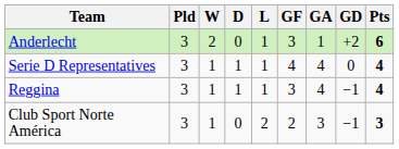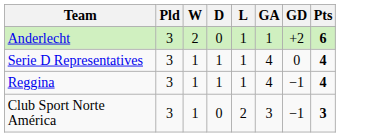 <table class=wikitable style="text-align:center">
 <tr>
 <th width=165>Team</th>
 <th width=20>Pld</th>
 <th width=20>W</th>
 <th width=20>D</th>
 <th width=20>L</th>
-<th width=20>GF</th>
 <th width=20>GA</th>
 <th width=20>GD</th>
 <th width=20>Pts</th>
 </tr>
 <tr bgcolor=d0f0c0>
 <td style="text-align:left"> <a href='#'>Anderlecht</a></td>
 <td>3</td>
 <td>2</td>
 <td>0</td>
 <td>1</td>
-<td>3</td>
 <td>1</td>
 <td>+2</td>
 <td><strong>6</strong></td>
 </tr>
 <tr>
 <td style="text-align:left"> <a href='#'>Serie D Representatives</a></td>
 <td>3</td>
 <td>1</td>
 <td>1</td>
 <td>1</td>
 <td>4</td>
-<td>4</td>
 <td>0</td>
 <td><strong>4</strong></td>
 </tr>
 <tr>
 <td style="text-align:left"> <a href='#'>Reggina</a></td>
 <td>3</td>
 <td>1</td>
 <td>1</td>
 <td>1</td>
-<td>3</td>
 <td>4</td>
 <td>−1</td>
 <td><strong>4</strong></td>
 </tr>
 <tr>
 <td style="text-align:left"> Club Sport Norte América</td>
 <td>3</td>
 <td>1</td>
 <td>0</td>
 <td>2</td>
-<td>2</td>
 <td>3</td>
 <td>−1</td>
 <td><strong>3</strong></td>
 </tr>
 </table>
